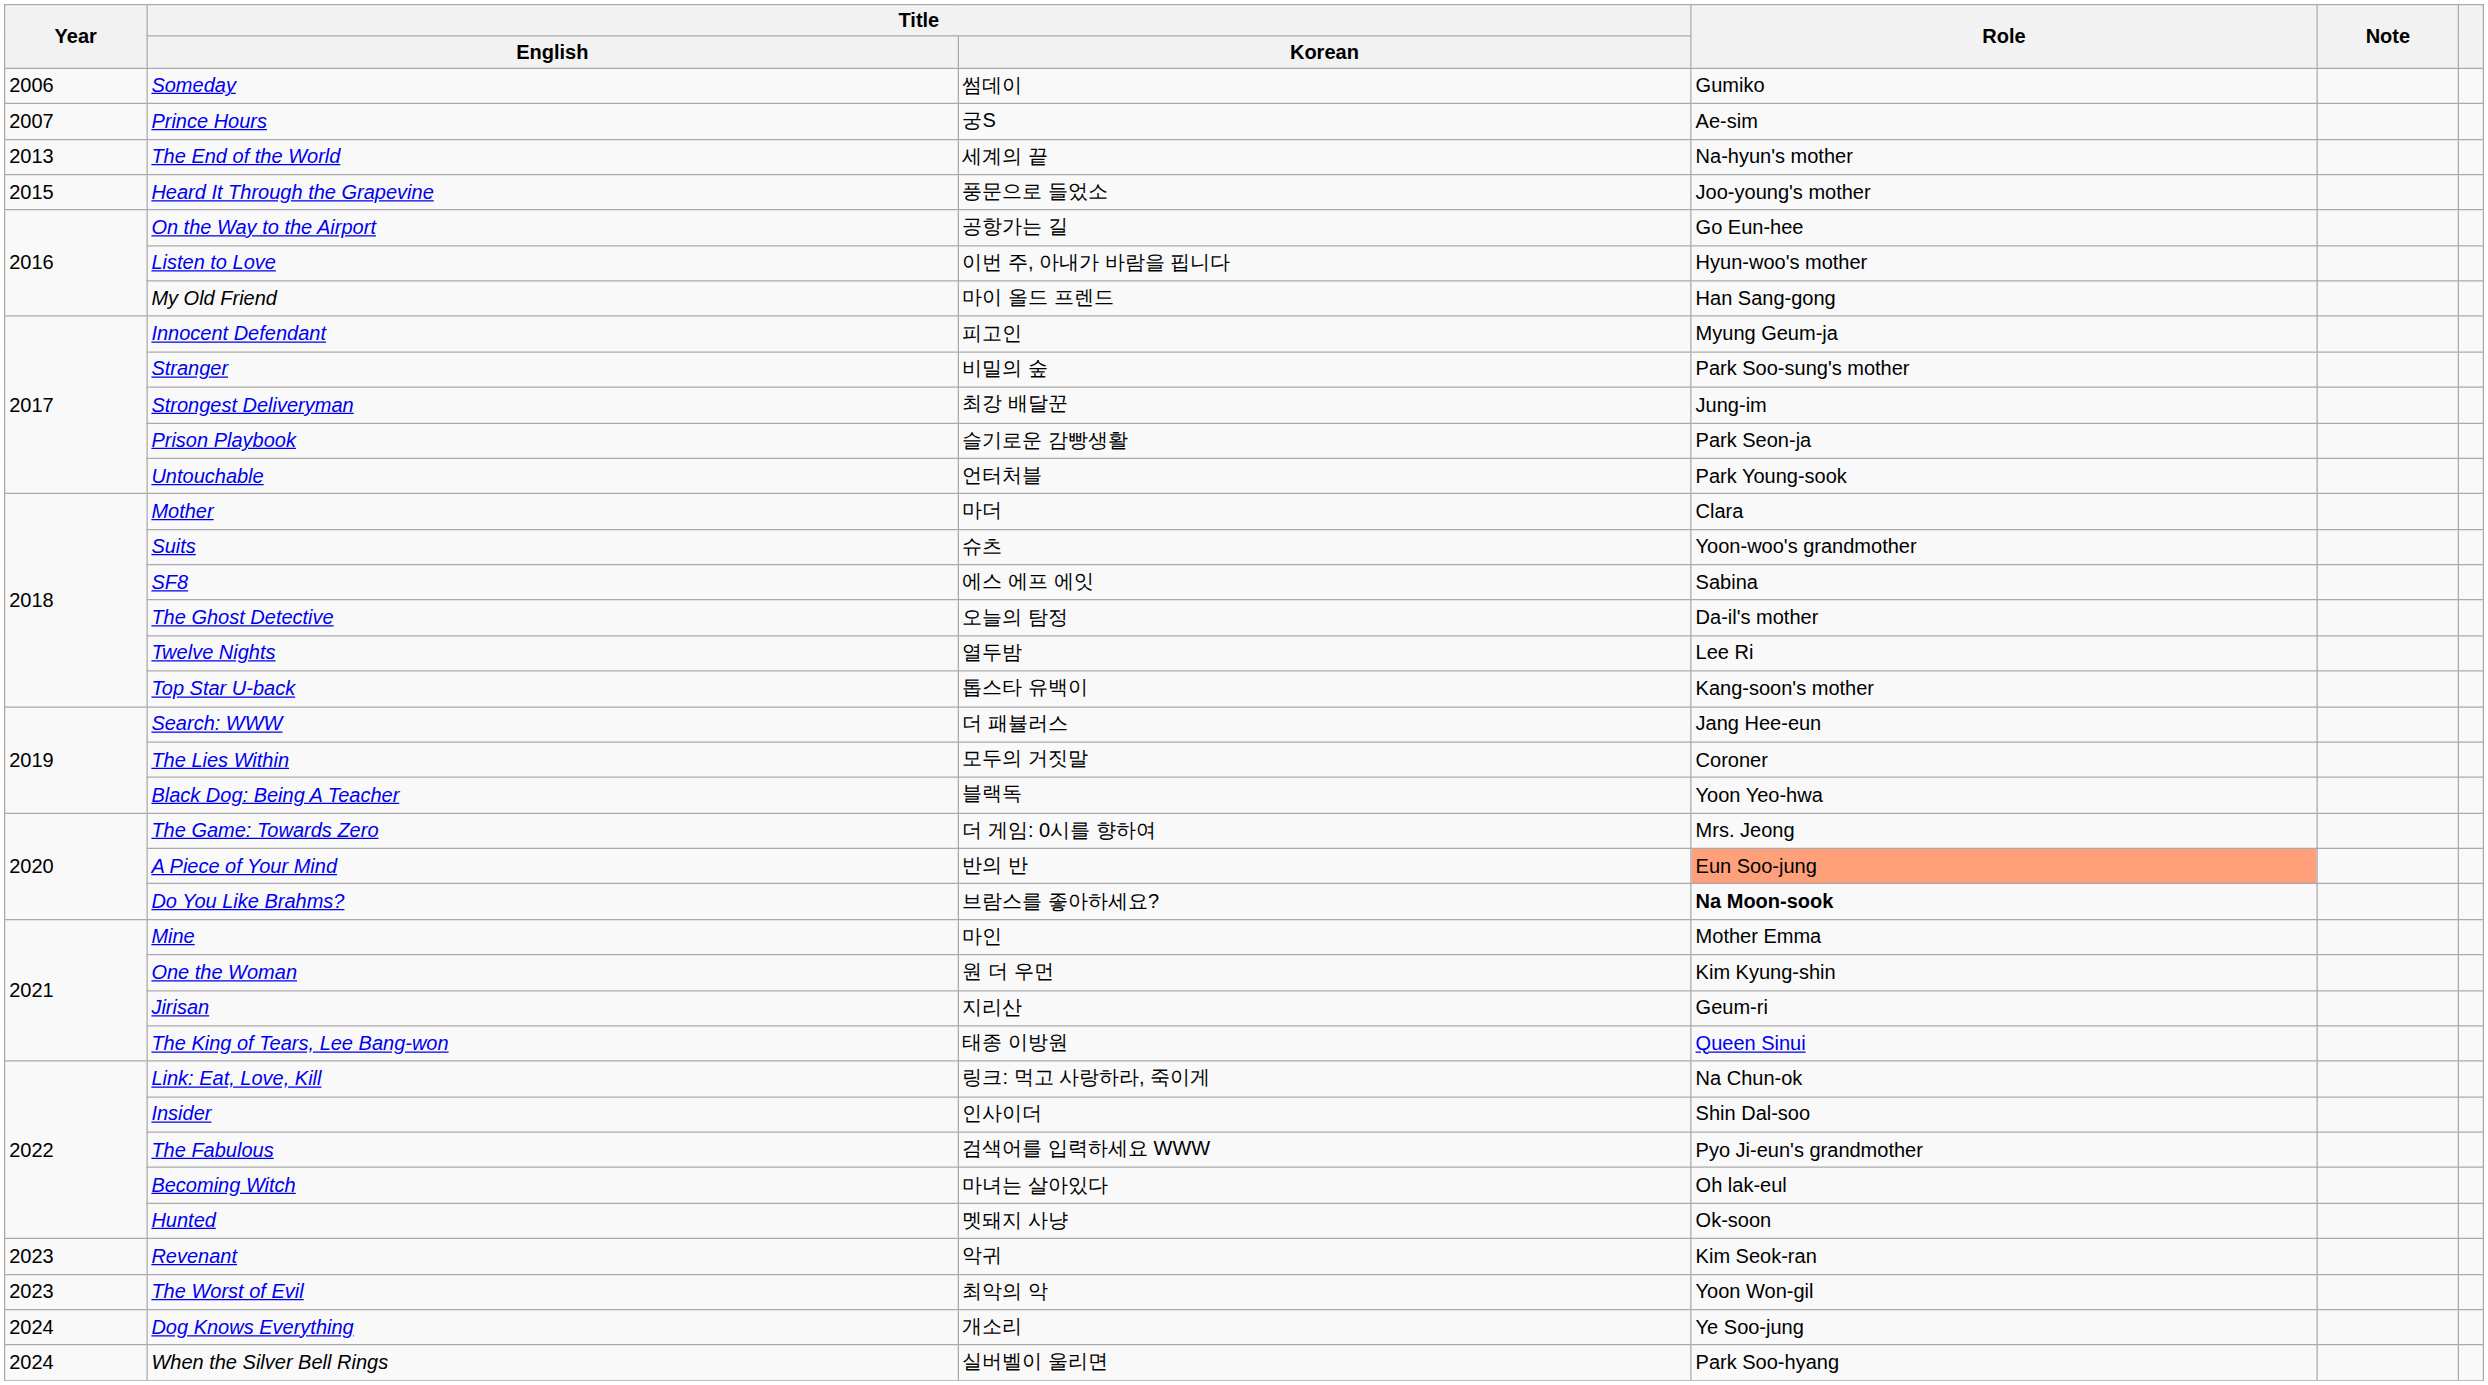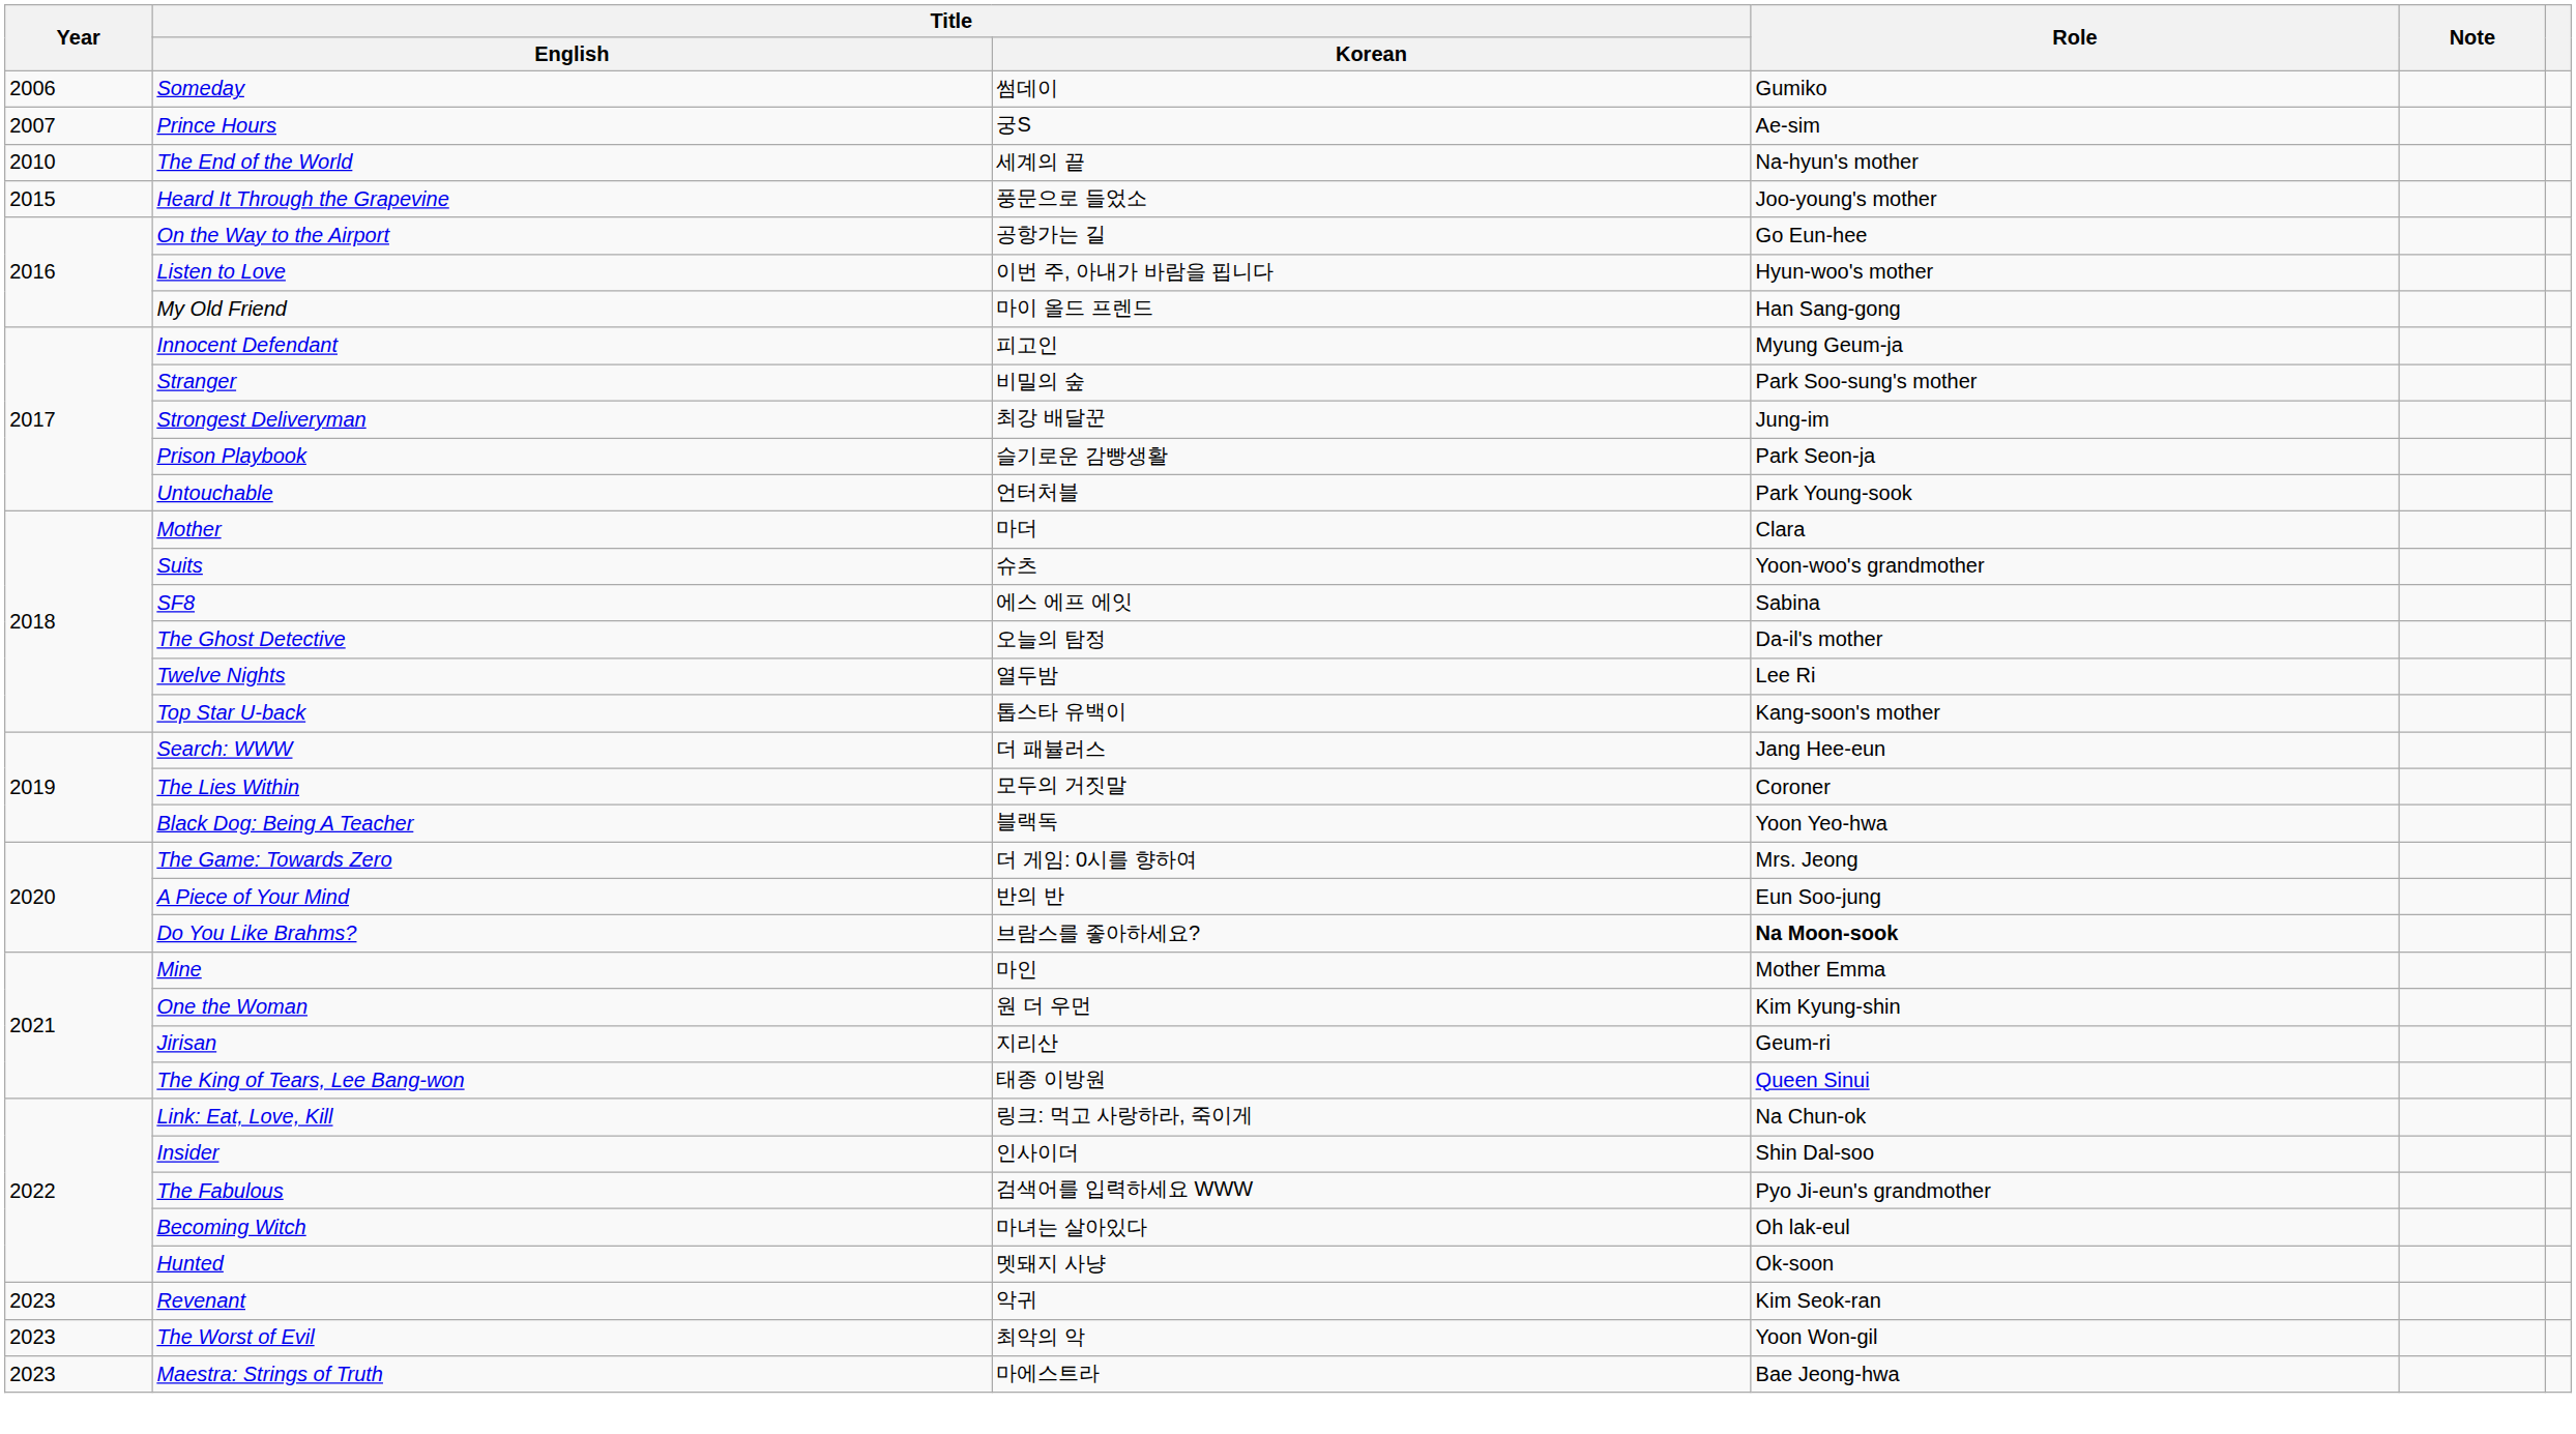 <table class="wikitable sortable plainrowheaders" style="clear:none; font-size:100%; padding:0 auto; width:100%; margin:auto">
 <tr>
 <th rowspan="2" scope="col">Year</th>
 <th colspan="2" scope="col">Title</th>
 <th rowspan="2" scope="col">Role</th>
 <th rowspan="2" scope="col" class="unsortable">Note</th>
 <th rowspan="2" scope="col" class="unsortable"></th>
 </tr>
 <tr>
 <th>English</th>
 <th>Korean</th>
 </tr>
 <tr>
 <td>2006</td>
 <td><em><a href='#'>Someday</a></em></td>
 <td>썸데이</td>
 <td>Gumiko</td>
 <td></td>
 <td></td>
 </tr>
 <tr>
 <td>2007</td>
 <td><em><a href='#'>Prince Hours</a></em></td>
 <td>궁S</td>
 <td>Ae-sim</td>
 <td></td>
 <td></td>
 </tr>
 <tr>
-<td>2013</td>
+<td>2010</td>
 <td><em><a href='#'>The End of the World</a></em></td>
 <td>세계의 끝</td>
 <td>Na-hyun's mother</td>
 <td></td>
 <td></td>
 </tr>
 <tr>
 <td>2015</td>
 <td><em><a href='#'>Heard It Through the Grapevine</a></em></td>
 <td>풍문으로 들었소</td>
 <td>Joo-young's mother</td>
 <td></td>
 <td></td>
 </tr>
 <tr>
 <td rowspan="3">2016</td>
 <td><em><a href='#'>On the Way to the Airport</a></em></td>
 <td>공항가는 길</td>
 <td>Go Eun-hee</td>
 <td></td>
 <td></td>
 </tr>
 <tr>
 <td><em><a href='#'>Listen to Love</a></em></td>
 <td>이번 주, 아내가 바람을 핍니다</td>
 <td>Hyun-woo's mother</td>
 <td></td>
 <td></td>
 </tr>
 <tr>
 <td><em>My Old Friend</em></td>
 <td>마이 올드 프렌드</td>
 <td>Han Sang-gong</td>
 <td></td>
 <td></td>
 </tr>
 <tr>
 <td rowspan="5">2017</td>
 <td><em><a href='#'>Innocent Defendant</a></em></td>
 <td>피고인</td>
 <td>Myung Geum-ja</td>
 <td></td>
 <td></td>
 </tr>
 <tr>
 <td><em><a href='#'>Stranger</a></em></td>
 <td>비밀의 숲</td>
 <td>Park Soo-sung's mother</td>
 <td></td>
 <td></td>
 </tr>
 <tr>
 <td><em><a href='#'>Strongest Deliveryman</a></em></td>
 <td>최강 배달꾼</td>
 <td>Jung-im</td>
 <td></td>
 <td></td>
 </tr>
 <tr>
 <td><em><a href='#'>Prison Playbook</a></em></td>
 <td>슬기로운 감빵생활</td>
 <td>Park Seon-ja</td>
 <td></td>
 <td></td>
 </tr>
 <tr>
 <td><em><a href='#'>Untouchable</a></em></td>
 <td>언터처블</td>
 <td>Park Young-sook</td>
 <td></td>
 <td></td>
 </tr>
 <tr>
 <td rowspan="6">2018</td>
 <td><em><a href='#'>Mother</a></em></td>
 <td>마더</td>
 <td>Clara</td>
 <td></td>
 <td></td>
 </tr>
 <tr>
 <td><em><a href='#'>Suits</a></em></td>
 <td>슈츠</td>
 <td>Yoon-woo's grandmother</td>
 <td></td>
 <td></td>
 </tr>
 <tr>
 <td><em><a href='#'>SF8</a></em></td>
 <td>에스 에프 에잇</td>
 <td>Sabina</td>
 <td></td>
 <td></td>
 </tr>
 <tr>
 <td><em><a href='#'>The Ghost Detective</a></em></td>
 <td>오늘의 탐정</td>
 <td>Da-il's mother</td>
 <td></td>
 <td></td>
 </tr>
 <tr>
 <td><em><a href='#'>Twelve Nights</a></em></td>
 <td>열두밤</td>
 <td>Lee Ri</td>
 <td></td>
 <td></td>
 </tr>
 <tr>
 <td><em><a href='#'>Top Star U-back</a></em></td>
 <td>톱스타 유백이</td>
 <td>Kang-soon's mother</td>
 <td></td>
 <td></td>
 </tr>
 <tr>
 <td rowspan="3">2019</td>
 <td><em><a href='#'>Search: WWW</a></em></td>
 <td>더 패뷸러스</td>
 <td>Jang Hee-eun</td>
 <td></td>
 <td></td>
 </tr>
 <tr>
 <td><em><a href='#'>The Lies Within</a></em></td>
 <td>모두의 거짓말</td>
 <td>Coroner</td>
 <td></td>
 <td></td>
 </tr>
 <tr>
 <td><em><a href='#'>Black Dog: Being A Teacher</a></em></td>
 <td>블랙독</td>
 <td>Yoon Yeo-hwa</td>
 <td></td>
 <td></td>
 </tr>
 <tr>
 <td rowspan="3">2020</td>
 <td><em><a href='#'>The Game: Towards Zero</a></em></td>
 <td>더 게임: 0시를 향하여</td>
 <td>Mrs. Jeong</td>
 <td></td>
 <td></td>
 </tr>
 <tr>
 <td><em><a href='#'>A Piece of Your Mind</a></em></td>
 <td>반의 반</td>
-<td style="background: lightsalmon;">Eun Soo-jung</td>
+<td>Eun Soo-jung</td>
 <td></td>
 <td></td>
 </tr>
 <tr>
 <td><em><a href='#'>Do You Like Brahms?</a></em></td>
 <td>브람스를 좋아하세요?</td>
 <td><strong>Na Moon-sook</strong></td>
 <td></td>
 <td></td>
 </tr>
 <tr>
 <td rowspan="4">2021</td>
 <td><em><a href='#'>Mine</a></em></td>
 <td>마인</td>
 <td>Mother Emma</td>
 <td></td>
 <td></td>
 </tr>
 <tr>
 <td><em><a href='#'>One the Woman</a></em></td>
 <td>원 더 우먼</td>
 <td>Kim Kyung-shin</td>
 <td></td>
 <td></td>
 </tr>
 <tr>
 <td><em><a href='#'>Jirisan</a></em></td>
 <td>지리산</td>
 <td>Geum-ri</td>
 <td></td>
 <td></td>
 </tr>
 <tr>
 <td><em><a href='#'>The King of Tears, Lee Bang-won</a></em></td>
 <td>태종 이방원</td>
 <td><a href='#'>Queen Sinui</a></td>
 <td></td>
 <td></td>
 </tr>
 <tr>
 <td rowspan="5">2022</td>
 <td><em><a href='#'>Link: Eat, Love, Kill</a></em></td>
 <td>링크: 먹고 사랑하라, 죽이게</td>
 <td>Na Chun-ok</td>
 <td></td>
 <td></td>
 </tr>
 <tr>
 <td><em><a href='#'>Insider</a></em></td>
 <td>인사이더</td>
 <td>Shin Dal-soo</td>
 <td></td>
 <td></td>
 </tr>
 <tr>
 <td><em><a href='#'>The Fabulous</a></em></td>
 <td>검색어를 입력하세요 WWW</td>
 <td>Pyo Ji-eun's grandmother</td>
 <td></td>
 <td></td>
 </tr>
 <tr>
 <td><em><a href='#'>Becoming Witch</a></em></td>
 <td>마녀는 살아있다</td>
 <td>Oh lak-eul</td>
 <td></td>
 <td></td>
 </tr>
 <tr>
 <td><em><a href='#'>Hunted</a></em></td>
 <td>멧돼지 사냥</td>
 <td>Ok-soon</td>
 <td></td>
 <td></td>
 </tr>
 <tr>
 <td>2023</td>
 <td><em><a href='#'>Revenant</a></em></td>
 <td>악귀</td>
 <td>Kim Seok-ran</td>
 <td></td>
 <td></td>
 </tr>
 <tr>
 <td>2023</td>
 <td><em><a href='#'>The Worst of Evil</a></em></td>
 <td>최악의 악</td>
 <td>Yoon Won-gil</td>
 <td></td>
 <td></td>
 </tr>
 <tr>
-<td>2024</td>
-<td><em><a href='#'>Dog Knows Everything</a></em></td>
-<td>개소리</td>
-<td>Ye Soo-jung</td>
-<td></td>
-<td></td>
-</tr>
-<tr>
-<td>2024</td>
-<td><em>When the Silver Bell Rings</em></td>
-<td>실버벨이 울리면</td>
-<td>Park Soo-hyang</td>
+<td>2023</td>
+<td><em><a href='#'>Maestra: Strings of Truth</a></em></td>
+<td>마에스트라</td>
+<td>Bae Jeong-hwa</td>
 <td></td>
 <td></td>
 </tr>
 </table>
